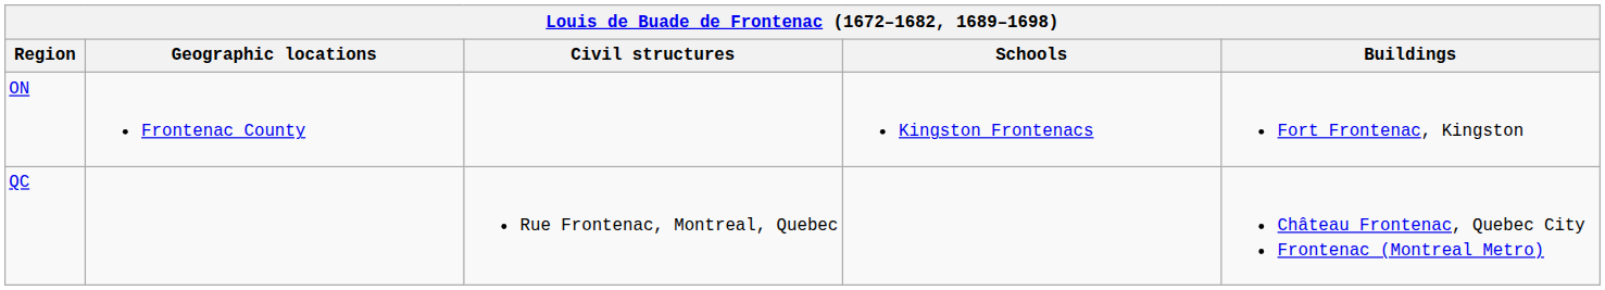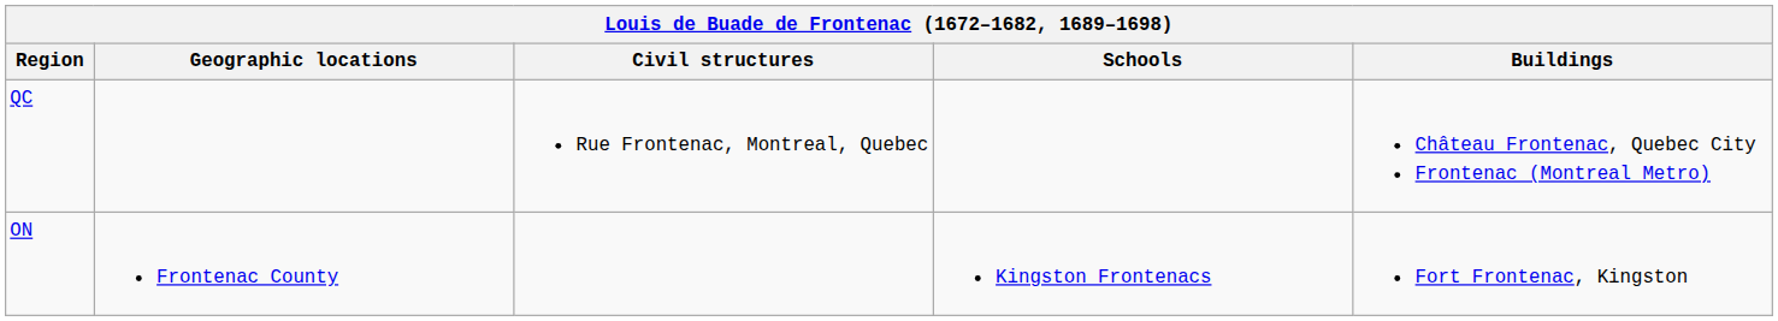 <table class="wikitable" style="font-size:1.00em; line-height:1.5em;">
 <tr>
 <th colspan="5"> <a href='#'>Louis de Buade de Frontenac</a> (1672–1682, 1689–1698)</th>
 </tr>
 <tr>
 <th width="5%">Region</th>
 <th width="23.75%">Geographic locations</th>
 <th width="23.75%">Civil structures</th>
 <th width="23.75%">Schools</th>
 <th width="23.75%">Buildings</th>
 </tr>
 <tr>
+<td align=left valign=top> <a href='#'>QC</a></td>
+<td></td>
+<td align=left valign=top><br><ul><li>Rue Frontenac, Montreal, Quebec</li></ul></td>
+<td></td>
+<td align=left valign=top><br><ul><li><a href='#'>Château Frontenac</a>, Quebec City</li><li><a href='#'>Frontenac (Montreal Metro)</a></li></ul></td>
+</tr>
+<tr>
 <td align=left valign=top> <a href='#'>ON</a></td>
 <td align=left valign=top><br><ul><li><a href='#'>Frontenac County</a></li></ul></td>
 <td></td>
 <td align=left valign=top><br><ul><li><a href='#'>Kingston Frontenacs</a></li></ul></td>
 <td align=left valign=top><br><ul><li><a href='#'>Fort Frontenac</a>, Kingston</li></ul></td>
 </tr>
-<tr>
-<td align=left valign=top> <a href='#'>QC</a></td>
-<td></td>
-<td align=left valign=top><br><ul><li>Rue Frontenac, Montreal, Quebec</li></ul></td>
-<td></td>
-<td align=left valign=top><br><ul><li><a href='#'>Château Frontenac</a>, Quebec City</li><li><a href='#'>Frontenac (Montreal Metro)</a></li></ul></td>
-</tr>
 </table>
